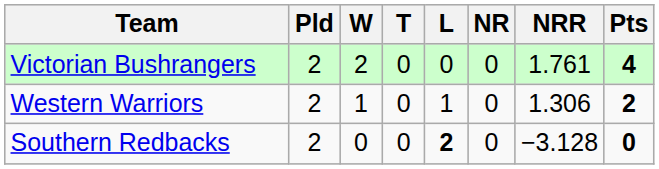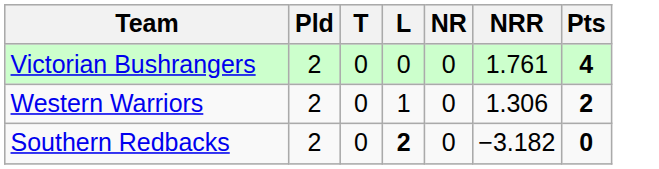 <table class="wikitable sortable" style="text-align:center">
 <tr>
 <th width=175>Team</th>
 <th width=20 abbr="Played">Pld</th>
-<th width=20 abbr="Won">W</th>
 <th width=20 abbr="Tied">T</th>
 <th width=20 abbr="Lost">L</th>
 <th width=20 abbr="No result">NR</th>
 <th width=20 abbr="Net run rate">NRR</th>
 <th width=20 abbr="Points">Pts</th>
 </tr>
 <tr style="background:#ccffcc">
 <td style="text-align:left"><a href='#'>Victorian Bushrangers</a></td>
-<td>2</td>
 <td>2</td>
 <td>0</td>
 <td>0</td>
 <td>0</td>
 <td>1.761</td>
 <td><strong>4</strong></td>
 </tr>
 <tr>
 <td style="text-align:left"><a href='#'>Western Warriors</a></td>
 <td>2</td>
-<td>1</td>
 <td>0</td>
 <td>1</td>
 <td>0</td>
 <td>1.306</td>
 <td><strong>2</strong></td>
 </tr>
 <tr>
 <td style="text-align:left"><a href='#'>Southern Redbacks</a></td>
 <td>2</td>
 <td>0</td>
-<td>0</td>
 <td><strong>2</strong></td>
 <td>0</td>
-<td>−3.128</td>
+<td>−3.182</td>
 <td><strong>0</strong></td>
 </tr>
 </table>
